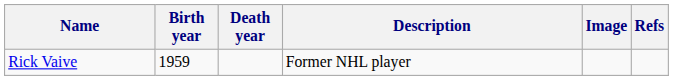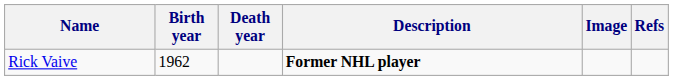 <table class="wikitable" style="font-size:90%;">
 <tr>
 <th style="background-color:#f2f2f2; color: #000080" width="25%">Name</th>
 <th style="background-color:#f2f2f2; color: #000080" width="10%">Birth year</th>
 <th style="background-color:#f2f2f2; color: #000080" width="10%">Death year</th>
 <th style="background-color:#f2f2f2; color: #000080" width="50%">Description</th>
 <th style="background-color:#f2f2f2; color: #000080" width="5%">Image</th>
 <th style="background-color:#f2f2f2; color: #000080" width="5%">Refs</th>
 </tr>
 <tr>
 <td><a href='#'>Rick Vaive</a></td>
-<td>1959</td>
+<td>1962</td>
 <td></td>
-<td>Former NHL player</td>
+<td><strong>Former NHL player</strong></td>
 <td></td>
 <td></td>
 </tr>
 </table>
